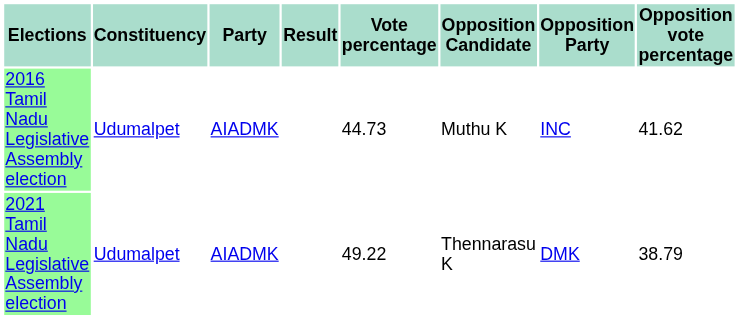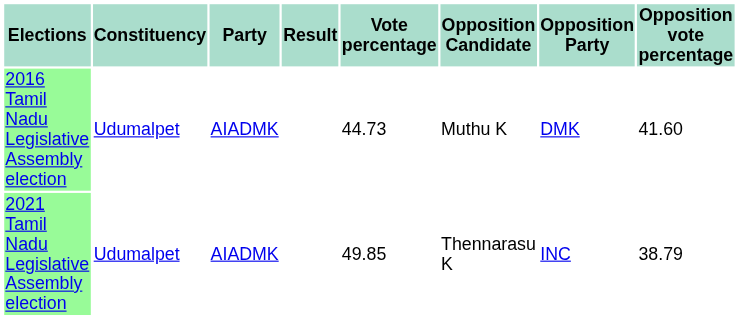 <table>
 <tr style="background:#adc;">
 <th width="140">Elections</th>
 <th width="70">Constituency</th>
 <th width="70">Party</th>
 <th width="70">Result</th>
 <th width="70">Vote percentage</th>
 <th width="100">Opposition Candidate</th>
 <th width="70">Opposition Party</th>
 <th width="70">Opposition vote percentage</th>
 </tr>
 <tr>
 <td bgcolor="98FB98"><a href='#'>2016 Tamil Nadu Legislative Assembly election</a></td>
 <td><a href='#'>Udumalpet</a></td>
 <td><a href='#'>AIADMK</a></td>
 <td></td>
 <td>44.73</td>
 <td>Muthu K</td>
-<td><a href='#'>INC</a></td>
-<td>41.62 </td>
+<td><a href='#'>DMK</a></td>
+<td>41.60 </td>
 </tr>
 <tr>
 <td bgcolor="98FB98"><a href='#'>2021 Tamil Nadu Legislative Assembly election</a></td>
 <td><a href='#'>Udumalpet</a></td>
 <td><a href='#'>AIADMK</a></td>
 <td></td>
-<td>49.22</td>
+<td>49.85</td>
 <td>Thennarasu K</td>
-<td><a href='#'>DMK</a></td>
+<td><a href='#'>INC</a></td>
 <td>38.79</td>
 </tr>
 </table>
